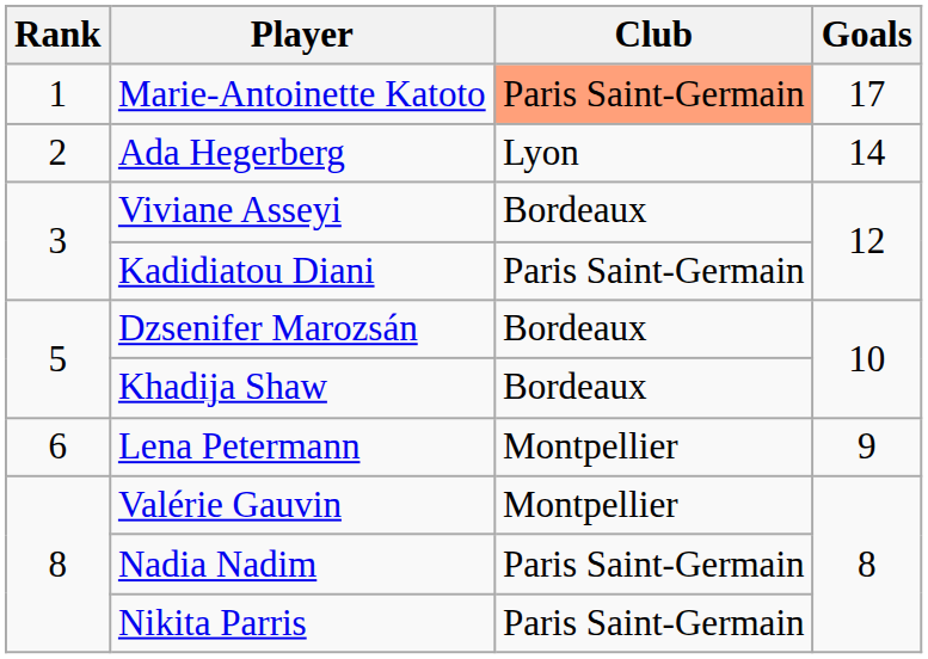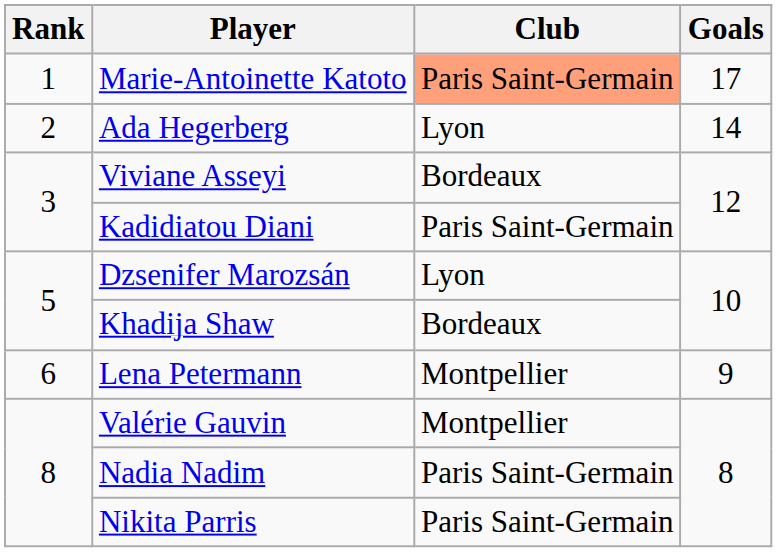 <table class="wikitable" style="text-align:center">
 <tr>
 <th>Rank</th>
 <th>Player</th>
 <th>Club</th>
 <th>Goals</th>
 </tr>
 <tr>
 <td>1</td>
 <td align="left"> <a href='#'>Marie-Antoinette Katoto</a></td>
 <td align="left" style="background: lightsalmon;">Paris Saint-Germain</td>
 <td>17</td>
 </tr>
 <tr>
 <td>2</td>
 <td align="left"> <a href='#'>Ada Hegerberg</a></td>
 <td align="left">Lyon</td>
 <td>14</td>
 </tr>
 <tr>
 <td rowspan=2>3</td>
 <td align="left"> <a href='#'>Viviane Asseyi</a></td>
 <td align="left">Bordeaux</td>
 <td rowspan=2>12</td>
 </tr>
 <tr>
 <td align="left"> <a href='#'>Kadidiatou Diani</a></td>
 <td align="left">Paris Saint-Germain</td>
 </tr>
 <tr>
 <td rowspan=2>5</td>
 <td align="left"> <a href='#'>Dzsenifer Marozsán</a></td>
-<td align="left">Bordeaux</td>
+<td align="left">Lyon</td>
 <td rowspan=2>10</td>
 </tr>
 <tr>
 <td align="left"> <a href='#'>Khadija Shaw</a></td>
 <td align="left">Bordeaux</td>
 </tr>
 <tr>
 <td>6</td>
 <td align="left"> <a href='#'>Lena Petermann</a></td>
 <td align="left">Montpellier</td>
 <td>9</td>
 </tr>
 <tr>
 <td rowspan=3>8</td>
 <td align="left"> <a href='#'>Valérie Gauvin</a></td>
 <td align="left">Montpellier</td>
 <td rowspan=3>8</td>
 </tr>
 <tr>
 <td align="left"> <a href='#'>Nadia Nadim</a></td>
 <td align="left">Paris Saint-Germain</td>
 </tr>
 <tr>
 <td align="left"> <a href='#'>Nikita Parris</a></td>
 <td align="left">Paris Saint-Germain</td>
 </tr>
 </table>
